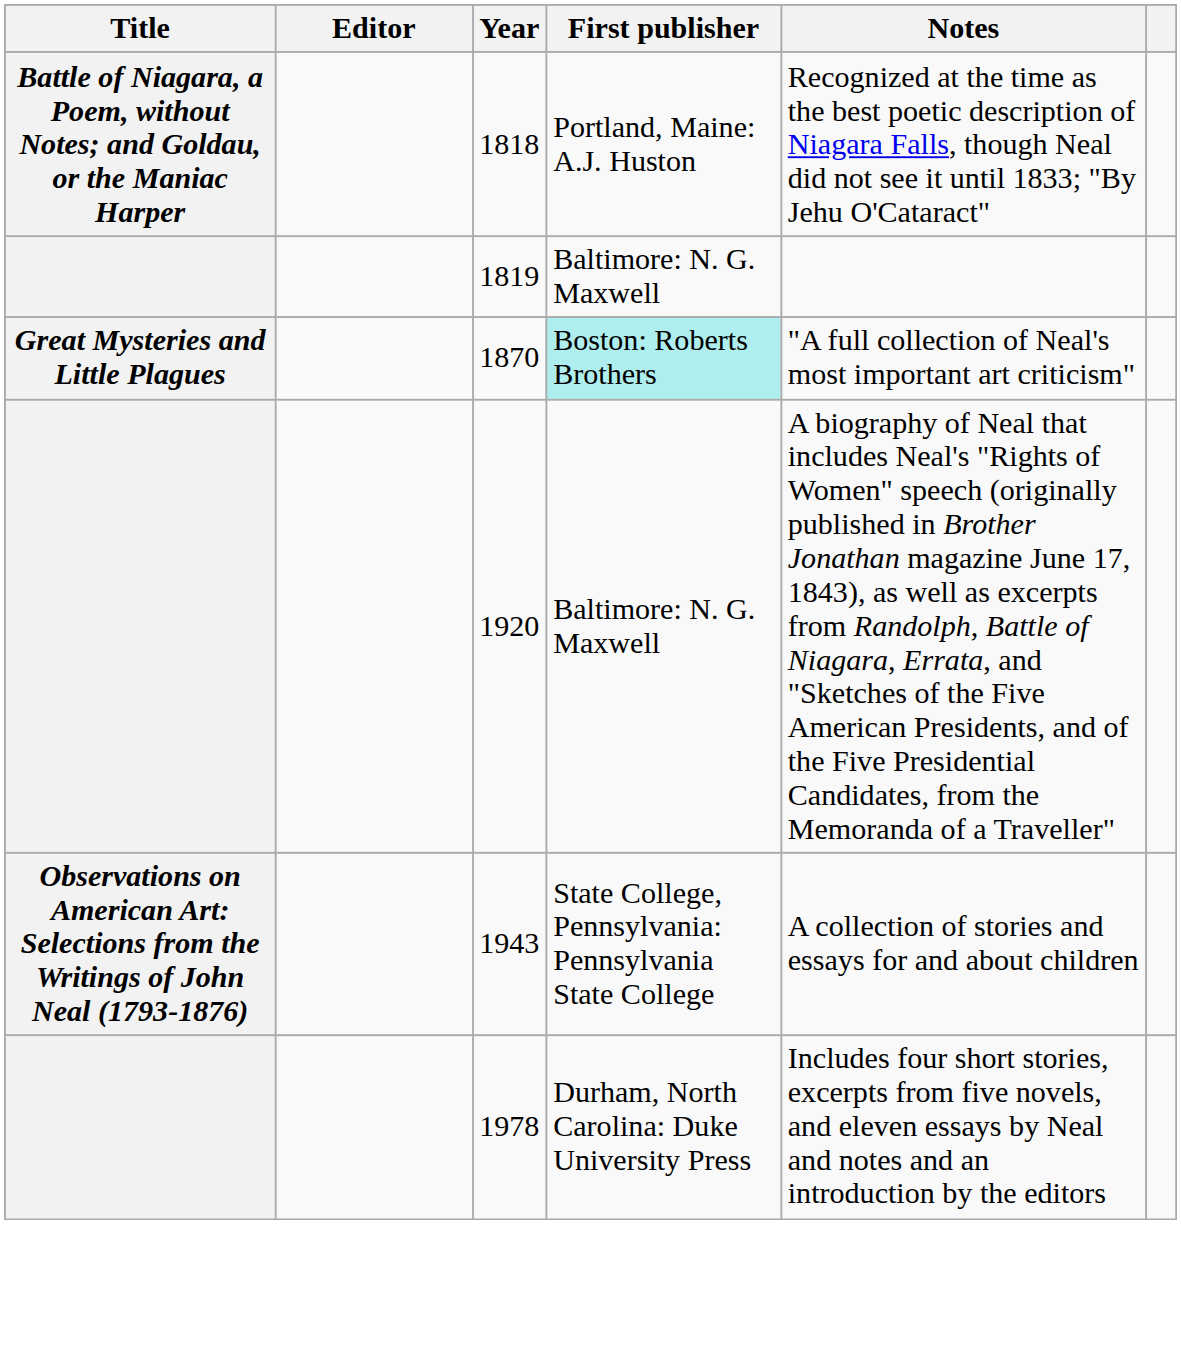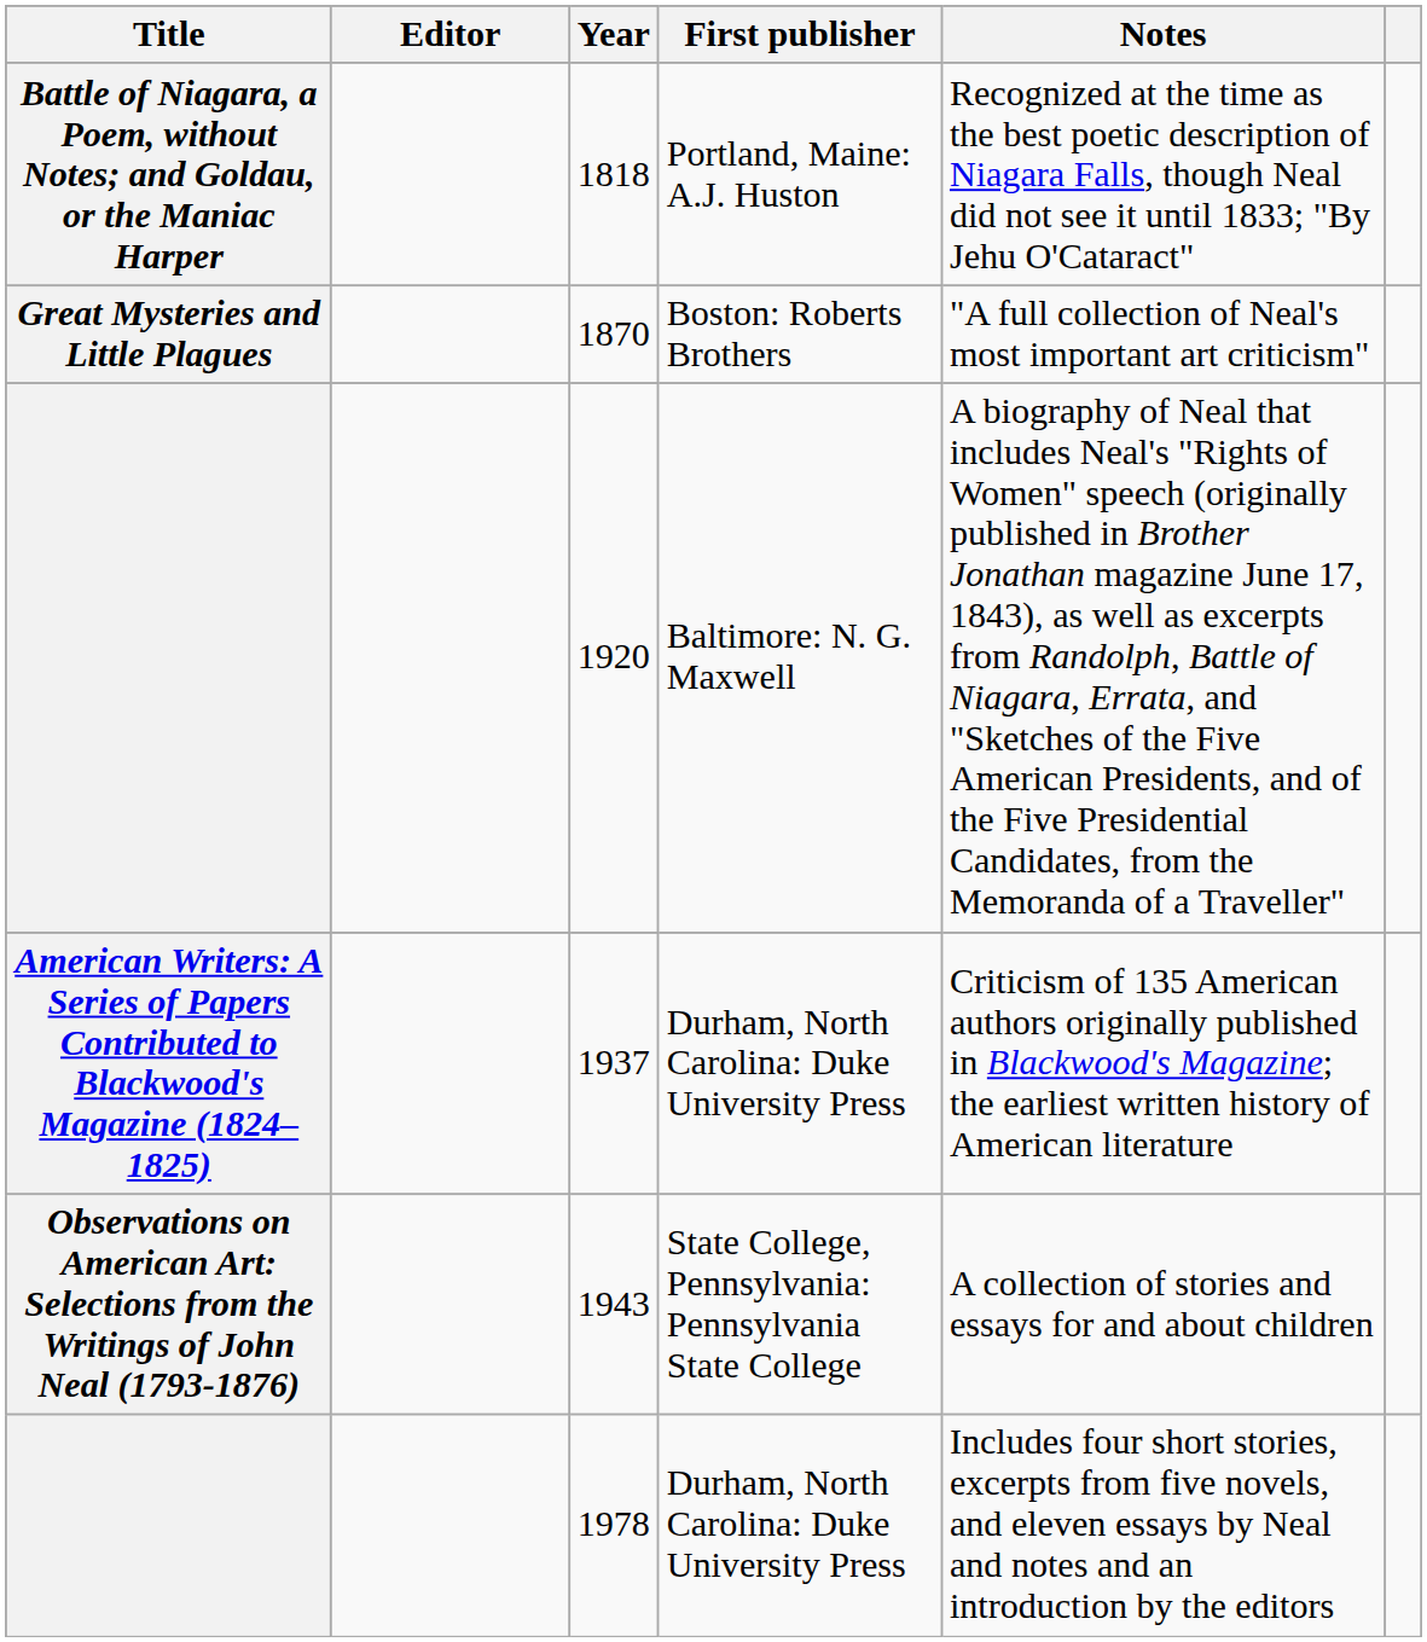 <table class="wikitable plainrowheaders sortable" style="margin-right: 0;">
 <tr>
 <th scope="col" style="width: 17em;">Title</th>
 <th scope="col" style="width: 15em;">Editor</th>
 <th scope="col" style="width: 2em;">Year</th>
 <th scope="col" style="width: 12em;">First publisher</th>
 <th scope="col" class="unsortable" style="width: 30em;">Notes</th>
 <th scope="col" class="unsortable" style="width: 2em;"></th>
 </tr>
 <tr>
 <th scope="row"><em>Battle of Niagara, a Poem, without Notes; and Goldau, or the Maniac Harper</em></th>
 <td></td>
 <td>1818</td>
 <td>Portland, Maine: A.J. Huston</td>
 <td>Recognized at the time as the best poetic description of <a href='#'>Niagara Falls</a>, though Neal did not see it until 1833; "By Jehu O'Cataract"</td>
 <td style="text-align: center;"></td>
 </tr>
 <tr>
-<th scope="row"></th>
-<td></td>
-<td>1819</td>
-<td>Baltimore: N. G. Maxwell</td>
-<td></td>
-<td style="text-align: center;"></td>
-</tr>
-<tr>
 <th scope="row"><em>Great Mysteries and Little Plagues</em></th>
 <td></td>
 <td>1870</td>
-<td style="background: paleturquoise;">Boston: Roberts Brothers</td>
+<td>Boston: Roberts Brothers</td>
 <td>"A full collection of Neal's most important art criticism"</td>
 <td style="text-align: center;"></td>
 </tr>
 <tr>
 <th scope="row"></th>
 <td></td>
 <td>1920</td>
 <td>Baltimore: N. G. Maxwell</td>
 <td>A biography of Neal that includes Neal's "Rights of Women" speech (originally published in <em>Brother Jonathan</em> magazine June 17, 1843), as well as excerpts from <em>Randolph</em>, <em>Battle of Niagara</em>, <em>Errata</em>, and "Sketches of the Five American Presidents, and of the Five Presidential Candidates, from the Memoranda of a Traveller"</td>
+<td style="text-align: center;"></td>
+</tr>
+<tr>
+<th scope="row"><em><a href='#'>American Writers: A Series of Papers Contributed to Blackwood's Magazine (1824–1825)</a></em></th>
+<td></td>
+<td>1937</td>
+<td>Durham, North Carolina: Duke University Press</td>
+<td>Criticism of 135 American authors originally published in <em><a href='#'>Blackwood's Magazine</a></em>; the earliest written history of American literature</td>
 <td style="text-align: center;"></td>
 </tr>
 <tr>
 <th scope="row"><em>Observations on American Art: Selections from the Writings of John Neal (1793-1876)</em></th>
 <td></td>
 <td>1943</td>
 <td>State College, Pennsylvania: Pennsylvania State College</td>
 <td>A collection of stories and essays for and about children</td>
 <td style="text-align: center;"></td>
 </tr>
 <tr>
 <th scope="row"></th>
 <td></td>
 <td>1978</td>
 <td>Durham, North Carolina: Duke University Press</td>
 <td>Includes four short stories, excerpts from five novels, and eleven essays by Neal and notes and an introduction by the editors</td>
 <td style="text-align: center;"></td>
 </tr>
 </table>
